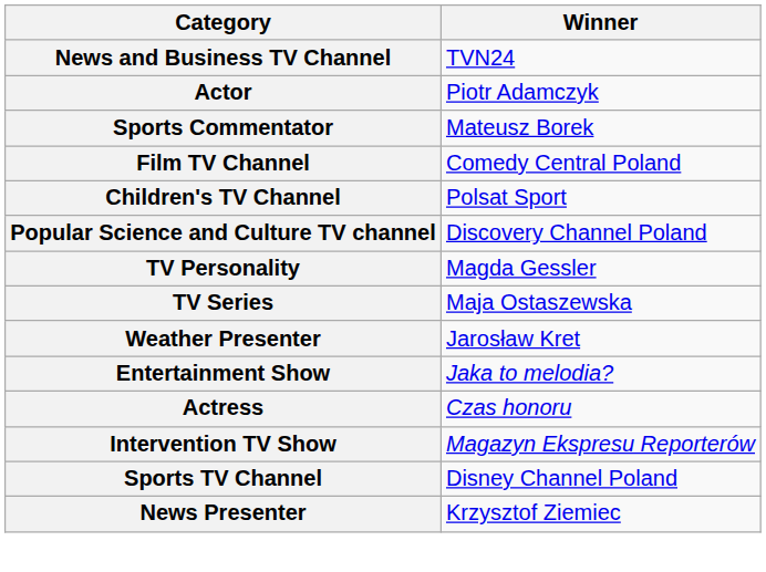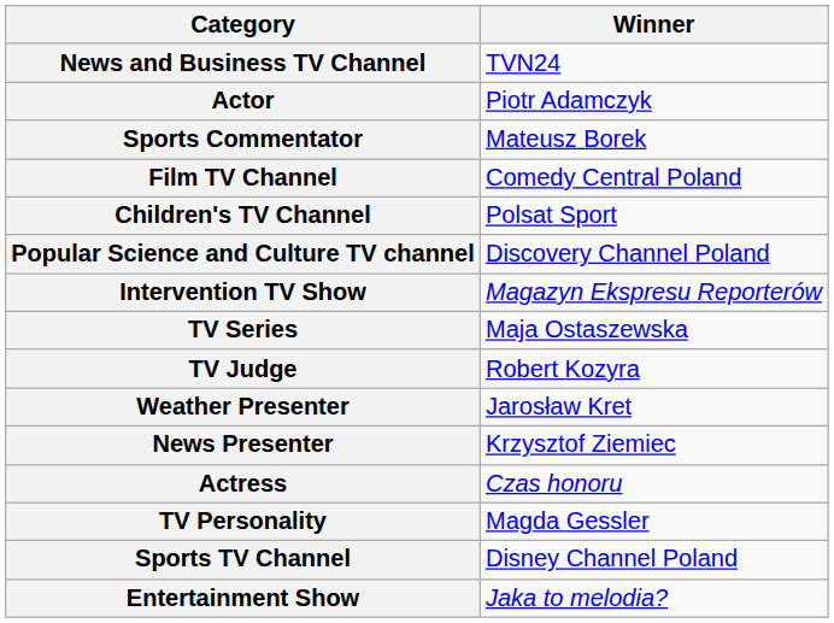 <table class="wikitable">
 <tr>
 <th>Category</th>
 <th>Winner</th>
 </tr>
 <tr>
 <th scope="row">News and Business TV Channel</th>
 <td><a href='#'>TVN24</a></td>
 </tr>
 <tr>
 <th scope="row">Actor</th>
 <td><a href='#'>Piotr Adamczyk</a></td>
 </tr>
 <tr>
 <th scope="row">Sports Commentator</th>
 <td><a href='#'>Mateusz Borek</a></td>
 </tr>
 <tr>
 <th scope="row">Film TV Channel</th>
 <td><a href='#'>Comedy Central Poland</a></td>
 </tr>
 <tr>
 <th scope="row">Children's TV Channel</th>
 <td><a href='#'>Polsat Sport</a></td>
 </tr>
 <tr>
 <th scope="row">Popular Science and Culture TV channel</th>
 <td><a href='#'>Discovery Channel Poland</a></td>
 </tr>
 <tr>
-<th scope="row">TV Personality</th>
-<td><a href='#'>Magda Gessler</a></td>
+<th scope="row">Intervention TV Show</th>
+<td><em><a href='#'>Magazyn Ekspresu Reporterów</a></em></td>
 </tr>
 <tr>
 <th scope="row">TV Series</th>
 <td><a href='#'>Maja Ostaszewska</a></td>
 </tr>
 <tr>
+<th scope="row">TV Judge</th>
+<td><a href='#'>Robert Kozyra</a></td>
+</tr>
+<tr>
 <th scope="row">Weather Presenter</th>
 <td><a href='#'>Jarosław Kret</a></td>
 </tr>
 <tr>
-<th scope="row">Entertainment Show</th>
-<td><em><a href='#'>Jaka to melodia?</a></em></td>
+<th scope="row">News Presenter</th>
+<td><a href='#'>Krzysztof Ziemiec</a></td>
 </tr>
 <tr>
 <th scope="row">Actress</th>
 <td><em><a href='#'>Czas honoru</a></em></td>
 </tr>
 <tr>
-<th scope="row">Intervention TV Show</th>
-<td><em><a href='#'>Magazyn Ekspresu Reporterów</a></em></td>
+<th scope="row">TV Personality</th>
+<td><a href='#'>Magda Gessler</a></td>
 </tr>
 <tr>
 <th scope="row">Sports TV Channel</th>
 <td><a href='#'>Disney Channel Poland</a></td>
 </tr>
 <tr>
-<th scope="row">News Presenter</th>
-<td><a href='#'>Krzysztof Ziemiec</a></td>
+<th scope="row">Entertainment Show</th>
+<td><em><a href='#'>Jaka to melodia?</a></em></td>
 </tr>
 </table>
